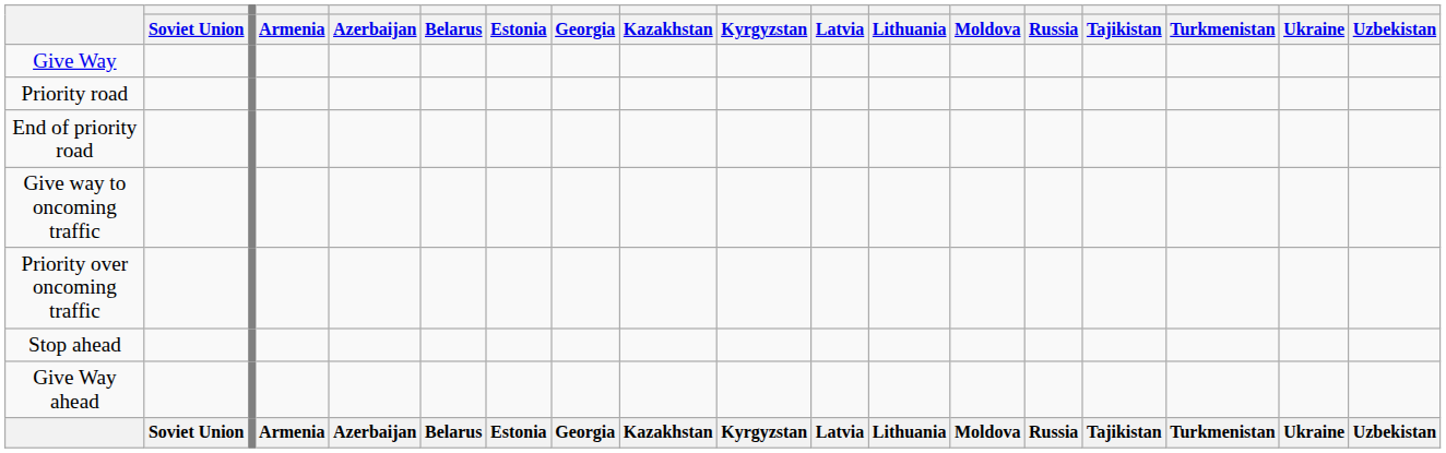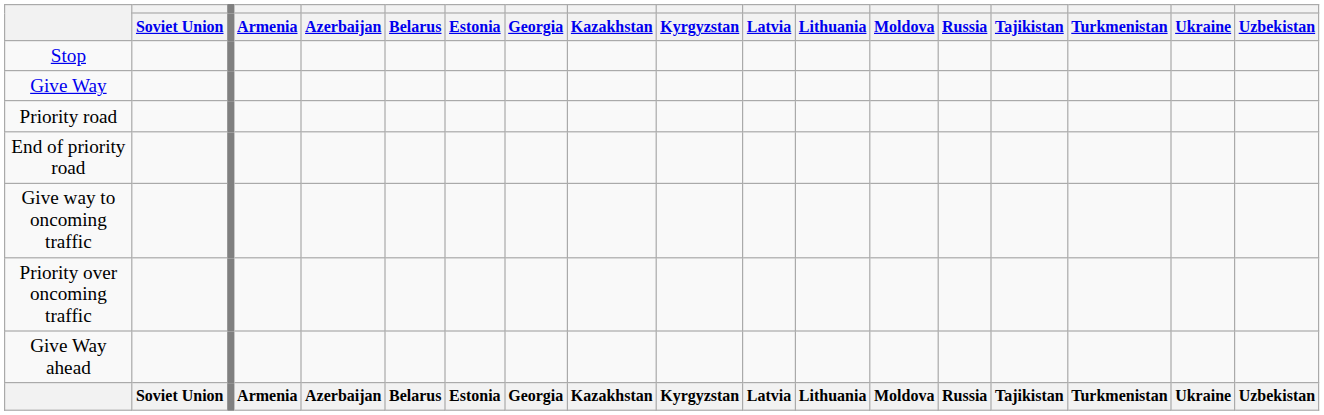 <table class="wikitable" style="text-align:center;">
 <tr>
 <th rowspan="2"></th>
 <th style="border-right: solid 6px grey;"></th>
 <th></th>
 <th></th>
 <th></th>
 <th></th>
 <th></th>
 <th></th>
 <th></th>
 <th></th>
 <th></th>
 <th></th>
 <th></th>
 <th></th>
 <th></th>
 <th></th>
 <th></th>
 </tr>
 <tr style="font-size:smaller;">
 <th style="border-right: solid 6px grey;"><a href='#'>Soviet Union</a></th>
 <th><a href='#'>Armenia</a></th>
 <th><a href='#'>Azerbaijan</a></th>
 <th><a href='#'>Belarus</a></th>
 <th><a href='#'>Estonia</a></th>
 <th><a href='#'>Georgia</a></th>
 <th><a href='#'>Kazakhstan</a></th>
 <th><a href='#'>Kyrgyzstan</a></th>
 <th><a href='#'>Latvia</a></th>
 <th><a href='#'>Lithuania</a></th>
 <th><a href='#'>Moldova</a></th>
 <th><a href='#'>Russia</a></th>
 <th><a href='#'>Tajikistan</a></th>
 <th><a href='#'>Turkmenistan</a></th>
 <th><a href='#'>Ukraine</a></th>
 <th><a href='#'>Uzbekistan</a></th>
+</tr>
+<tr>
+<td><a href='#'>Stop</a></td>
+<td style="border-right: solid 6px grey;"></td>
+<td></td>
+<td></td>
+<td></td>
+<td></td>
+<td></td>
+<td></td>
+<td></td>
+<td></td>
+<td></td>
+<td></td>
+<td></td>
+<td></td>
+<td></td>
+<td></td>
+<td></td>
 </tr>
 <tr>
 <td><a href='#'>Give Way</a></td>
 <td style="border-right: solid 6px grey;"></td>
 <td></td>
 <td></td>
 <td></td>
 <td></td>
 <td></td>
 <td></td>
 <td></td>
 <td></td>
 <td></td>
 <td></td>
 <td></td>
 <td></td>
 <td></td>
 <td></td>
 <td></td>
 </tr>
 <tr>
 <td>Priority road</td>
 <td style="border-right: solid 6px grey;"></td>
 <td></td>
 <td></td>
 <td></td>
 <td></td>
 <td></td>
 <td></td>
 <td></td>
 <td></td>
 <td></td>
 <td></td>
 <td></td>
 <td></td>
 <td></td>
 <td></td>
 <td></td>
 </tr>
 <tr>
 <td>End of priority road</td>
 <td style="border-right: solid 6px grey;"></td>
 <td></td>
 <td></td>
 <td></td>
 <td></td>
 <td></td>
 <td></td>
 <td></td>
 <td></td>
 <td></td>
 <td></td>
 <td></td>
 <td></td>
 <td></td>
 <td></td>
 <td></td>
 </tr>
 <tr>
 <td>Give way to oncoming traffic</td>
 <td style="border-right: solid 6px grey;"></td>
 <td></td>
 <td></td>
 <td></td>
 <td></td>
 <td></td>
 <td></td>
 <td></td>
 <td></td>
 <td></td>
 <td></td>
 <td></td>
 <td></td>
 <td></td>
 <td></td>
 <td></td>
 </tr>
 <tr>
 <td>Priority over oncoming traffic</td>
 <td style="border-right: solid 6px grey;"></td>
 <td></td>
 <td></td>
 <td></td>
 <td></td>
 <td></td>
 <td></td>
 <td></td>
 <td></td>
 <td></td>
 <td></td>
 <td></td>
 <td></td>
 <td></td>
 <td></td>
 <td></td>
 </tr>
 <tr>
-<td>Stop ahead</td>
-<td style="border-right: solid 6px grey;"><br></td>
-<td><br></td>
-<td><br></td>
-<td><br></td>
-<td><br></td>
-<td><br></td>
-<td><br></td>
-<td><br></td>
-<td><br></td>
-<td><br></td>
-<td><br></td>
-<td><br></td>
-<td><br></td>
-<td><br></td>
-<td><br></td>
-<td><br></td>
-</tr>
-<tr>
 <td>Give Way ahead</td>
 <td style="border-right: solid 6px grey;"><br></td>
 <td><br></td>
 <td><br></td>
 <td><br></td>
 <td><br></td>
 <td><br></td>
 <td><br></td>
 <td><br></td>
 <td><br></td>
 <td><br></td>
 <td><br></td>
 <td><br></td>
 <td><br></td>
 <td><br></td>
 <td><br></td>
 <td><br></td>
 </tr>
 <tr style="font-size:smaller;">
 <th width="100"></th>
 <th style="border-right: solid 6px grey;">Soviet Union</th>
 <th>Armenia</th>
 <th>Azerbaijan</th>
 <th>Belarus</th>
 <th>Estonia</th>
 <th>Georgia</th>
 <th>Kazakhstan</th>
 <th>Kyrgyzstan</th>
 <th>Latvia</th>
 <th>Lithuania</th>
 <th>Moldova</th>
 <th>Russia</th>
 <th>Tajikistan</th>
 <th>Turkmenistan</th>
 <th>Ukraine</th>
 <th>Uzbekistan</th>
 </tr>
 </table>
